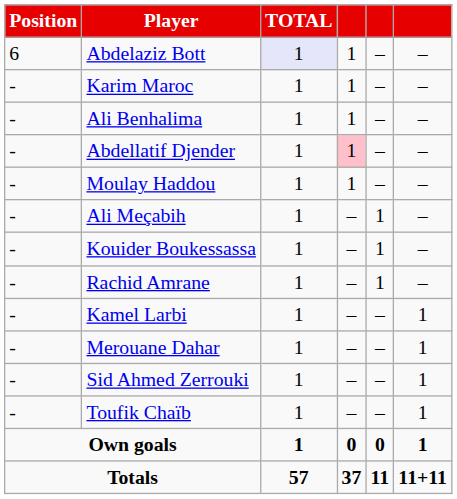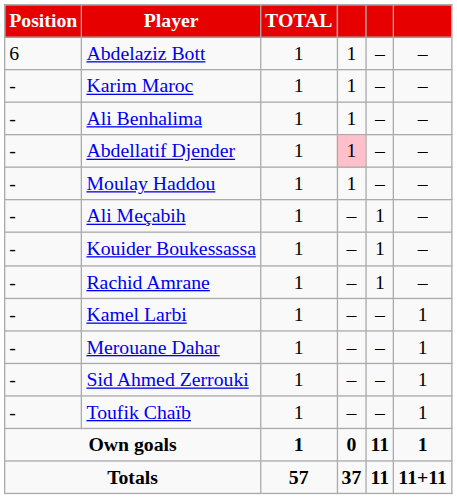 <table border="0" class="wikitable" style="text-align:center;font-size:95%">
 <tr>
 <th scope=col style="color:#FFFFFF; background:#E60000;">Position</th>
 <th scope=col style="color:#FFFFFF; background:#E60000;">Player</th>
 <th scope=col style="color:#FFFFFF; background:#E60000;">TOTAL</th>
 <th scope=col style="color:#FFFFFF; background:#E60000;" width=10><a href='#'></a></th>
 <th scope=col style="color:#FFFFFF; background:#E60000;" width=10><a href='#'></a></th>
 <th scope=col style="color:#FFFFFF; background:#E60000;" width=10><s><a href='#'></a></s> <a href='#'></a></th>
 </tr>
 <tr>
 <td align=left>6</td>
 <td align=left> <a href='#'>Abdelaziz Bott</a></td>
-<td align=center style="background: lavender;">1</td>
+<td align=center>1</td>
 <td>1</td>
 <td>–</td>
 <td>–</td>
 </tr>
 <tr>
 <td align=left>-</td>
 <td align=left> <a href='#'>Karim Maroc</a></td>
 <td align=center>1</td>
 <td>1</td>
 <td>–</td>
 <td>–</td>
 </tr>
 <tr>
 <td align=left>-</td>
 <td align=left> <a href='#'>Ali Benhalima</a></td>
 <td align=center>1</td>
 <td>1</td>
 <td>–</td>
 <td>–</td>
 </tr>
 <tr>
 <td align=left>-</td>
 <td align=left> <a href='#'>Abdellatif Djender</a></td>
 <td align=center>1</td>
 <td style="background: pink;">1</td>
 <td>–</td>
 <td>–</td>
 </tr>
 <tr>
 <td align=left>-</td>
 <td align=left> <a href='#'>Moulay Haddou</a></td>
 <td align=center>1</td>
 <td>1</td>
 <td>–</td>
 <td>–</td>
 </tr>
 <tr>
 <td align=left>-</td>
 <td align=left> <a href='#'>Ali Meçabih</a></td>
 <td align=center>1</td>
 <td>–</td>
 <td>1</td>
 <td>–</td>
 </tr>
 <tr>
 <td align=left>-</td>
 <td align=left> <a href='#'>Kouider Boukessassa</a></td>
 <td align=center>1</td>
 <td>–</td>
 <td>1</td>
 <td>–</td>
 </tr>
 <tr>
 <td align=left>-</td>
 <td align=left> <a href='#'>Rachid Amrane</a></td>
 <td align=center>1</td>
 <td>–</td>
 <td>1</td>
 <td>–</td>
 </tr>
 <tr>
 <td align=left>-</td>
 <td align=left> <a href='#'>Kamel Larbi</a></td>
 <td align=center>1</td>
 <td>–</td>
 <td>–</td>
 <td>1</td>
 </tr>
 <tr>
 <td align=left>-</td>
 <td align=left> <a href='#'>Merouane Dahar</a></td>
 <td align=center>1</td>
 <td>–</td>
 <td>–</td>
 <td>1</td>
 </tr>
 <tr>
 <td align=left>-</td>
 <td align=left> <a href='#'>Sid Ahmed Zerrouki</a></td>
 <td align=center>1</td>
 <td>–</td>
 <td>–</td>
 <td>1</td>
 </tr>
 <tr>
 <td align=left>-</td>
 <td align=left> <a href='#'>Toufik Chaïb</a></td>
 <td align=center>1</td>
 <td>–</td>
 <td>–</td>
 <td>1</td>
 </tr>
 <tr class="sortbottom">
 <td colspan="2"><strong>Own goals</strong></td>
 <td align=center><strong>1</strong></td>
 <td><strong>0</strong></td>
-<td><strong>0</strong></td>
+<td><strong>11</strong></td>
 <td><strong>1</strong></td>
 </tr>
 <tr class="sortbottom">
 <td colspan="2"><strong>Totals</strong></td>
 <td align=center><strong>57</strong></td>
 <td><strong>37</strong></td>
 <td><strong>11</strong></td>
 <td><strong>11+11</strong></td>
 </tr>
 </table>
